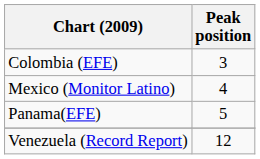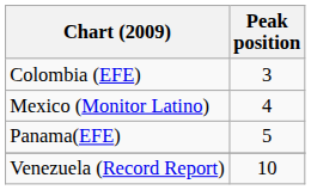 <table class="wikitable sortable">
 <tr>
 <th>Chart (2009)</th>
 <th>Peak<br>position</th>
 </tr>
 <tr>
 <td>Colombia (<a href='#'>EFE</a>)</td>
 <td align="center">3</td>
 </tr>
 <tr>
 <td>Mexico (<a href='#'>Monitor Latino</a>)</td>
 <td align="center">4</td>
 </tr>
 <tr>
 <td>Panama(<a href='#'>EFE</a>)</td>
 <td align="center">5</td>
 </tr>
 <tr>
 </tr>
 <tr>
 </tr>
 <tr>
 </tr>
 <tr>
 </tr>
 <tr>
 <td>Venezuela (<a href='#'>Record Report</a>)</td>
-<td align="center">12</td>
+<td align="center">10</td>
 </tr>
 </table>
